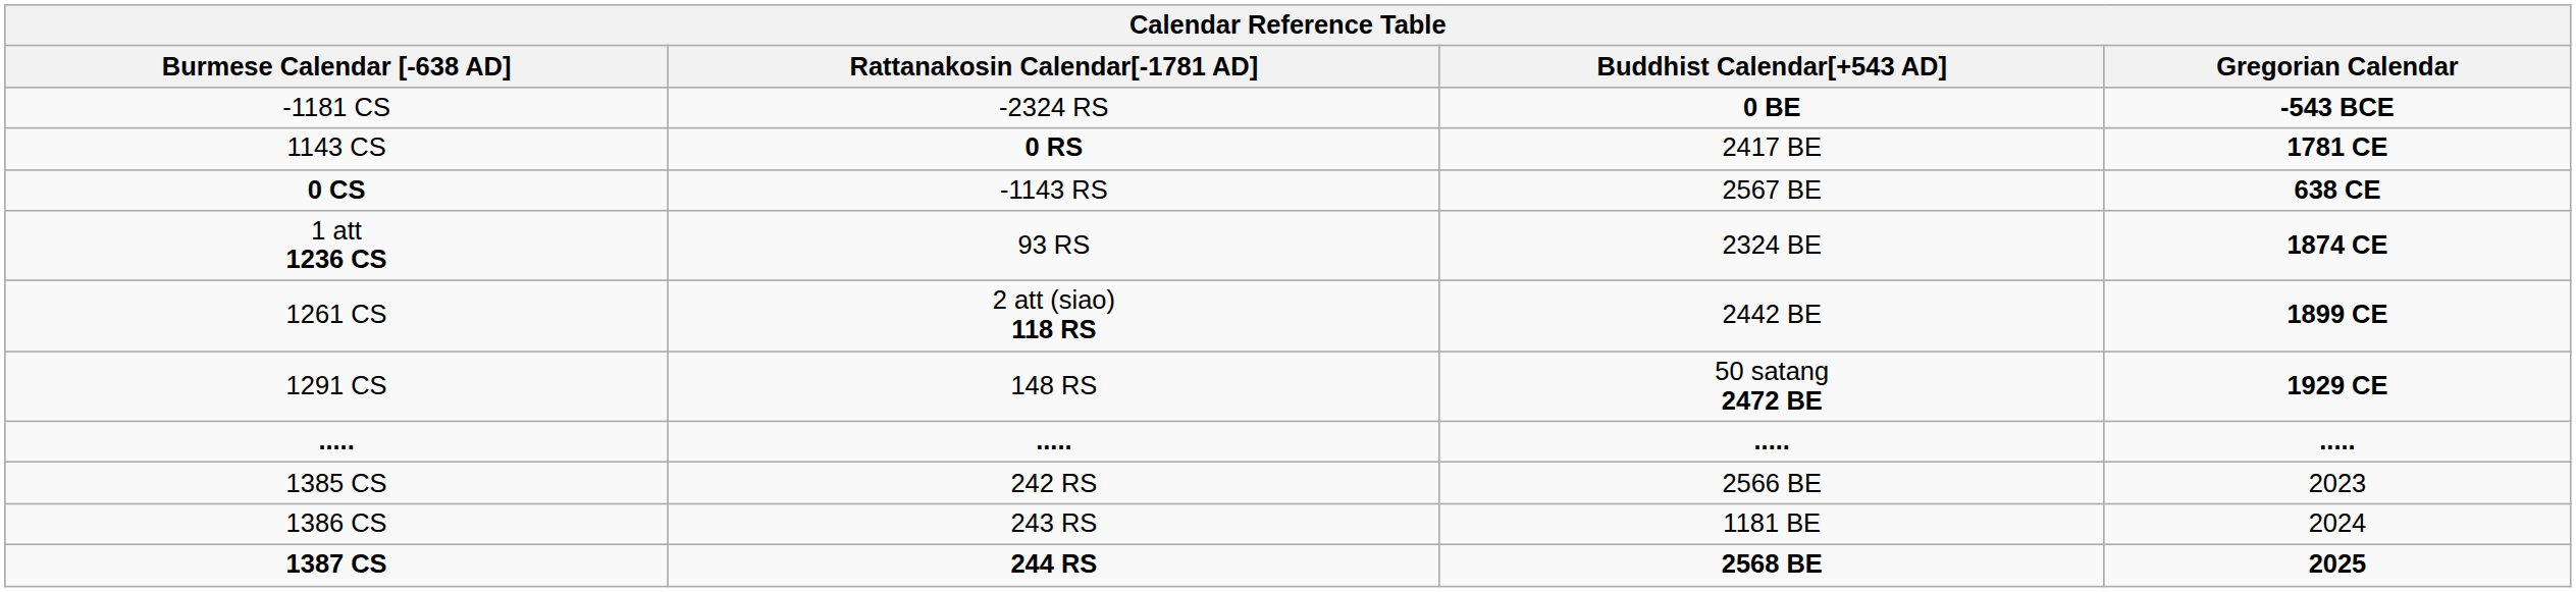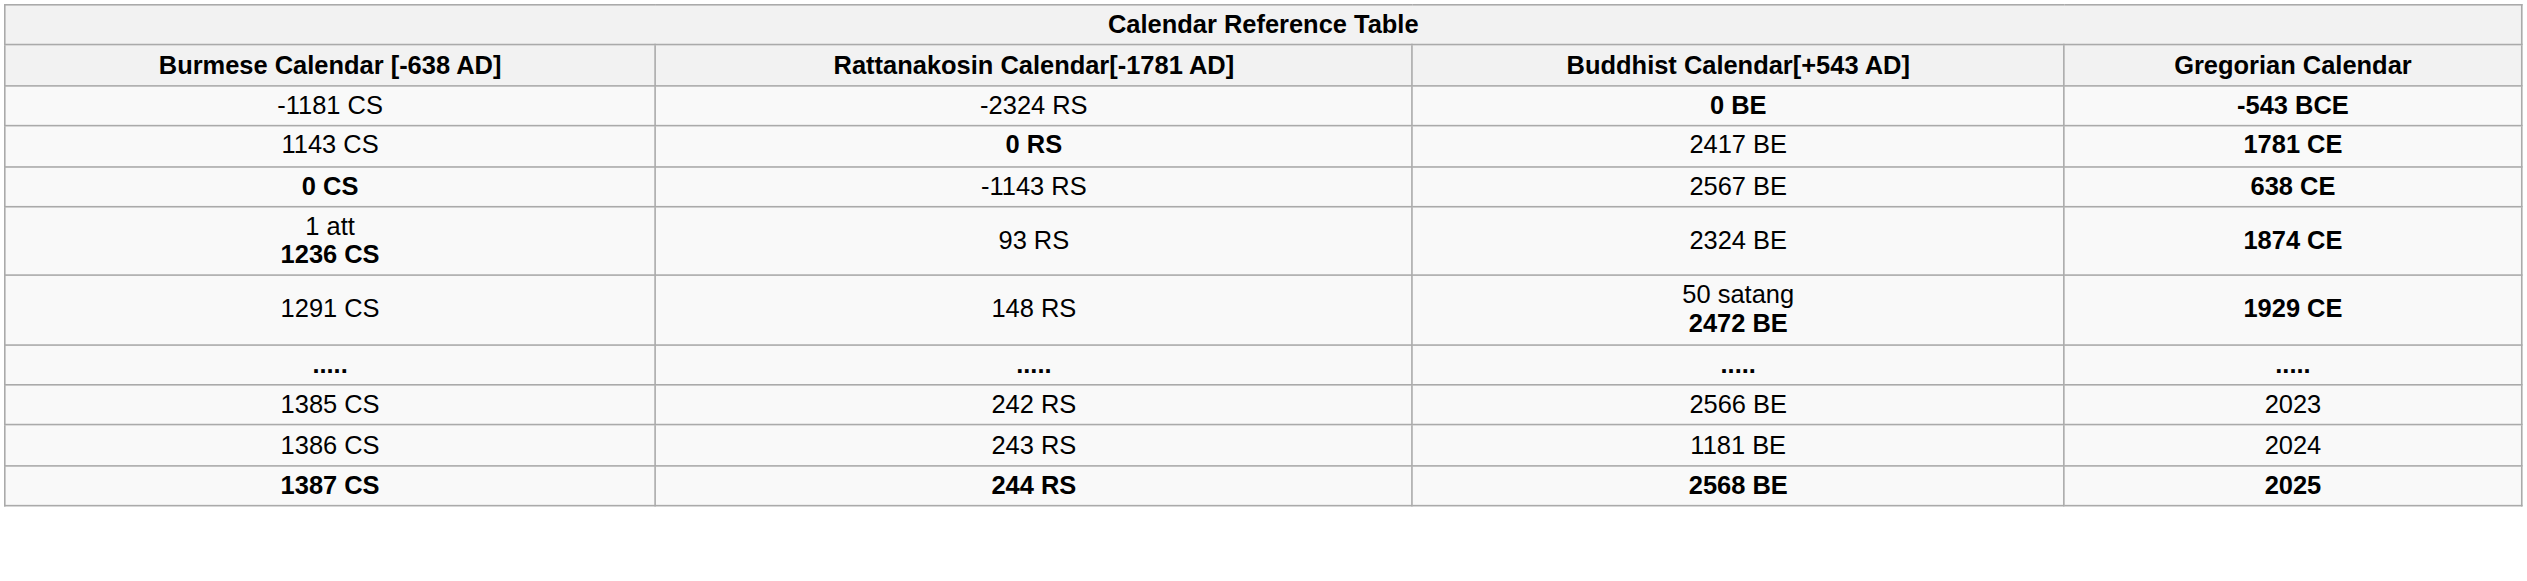 <table class="wikitable" style="width:100%; text-align: center">
 <tr>
 <th colspan="4">Calendar Reference Table</th>
 </tr>
 <tr>
 <th>Burmese Calendar [-638 AD]</th>
 <th>Rattanakosin Calendar[-1781 AD]</th>
 <th>Buddhist Calendar[+543 AD]</th>
 <th>Gregorian Calendar</th>
 </tr>
 <tr>
 <td>-1181 CS</td>
 <td>-2324 RS</td>
 <td><strong>0 BE</strong></td>
 <td><strong>-543 BCE</strong></td>
 </tr>
 <tr>
 <td>1143 CS</td>
 <td><strong>0 RS</strong></td>
 <td>2417 BE</td>
 <td><strong>1781 CE</strong></td>
 </tr>
 <tr>
 <td><strong>0 CS</strong></td>
 <td>-1143 RS</td>
 <td>2567 BE</td>
 <td><strong>638 CE</strong></td>
 </tr>
 <tr>
 <td><strong></strong>1 att<br><strong>1236 CS</strong></td>
 <td>93 RS</td>
 <td>2324 BE</td>
 <td><strong>1874 CE</strong></td>
 </tr>
 <tr>
-<td>1261 CS</td>
-<td><strong></strong>2 att (siao)<br><strong>118 RS</strong></td>
-<td>2442 BE</td>
-<td><strong>1899 CE</strong></td>
-</tr>
-<tr>
 <td>1291 CS</td>
 <td>148 RS</td>
 <td><strong></strong>50 satang<br><strong>2472 BE</strong></td>
 <td><strong>1929 CE</strong></td>
 </tr>
 <tr>
 <td><strong>.....</strong></td>
 <td><strong>.....</strong></td>
 <td><strong>.....</strong></td>
 <td><strong>.....</strong></td>
 </tr>
 <tr>
 <td>1385 CS</td>
 <td>242 RS</td>
 <td>2566 BE</td>
 <td>2023</td>
 </tr>
 <tr>
 <td>1386 CS</td>
 <td>243 RS</td>
 <td>1181 BE</td>
 <td>2024</td>
 </tr>
 <tr>
 <td><strong>1387 CS</strong></td>
 <td><strong>244 RS</strong></td>
 <td><strong>2568 BE</strong></td>
 <td><strong>2025</strong></td>
 </tr>
 </table>
